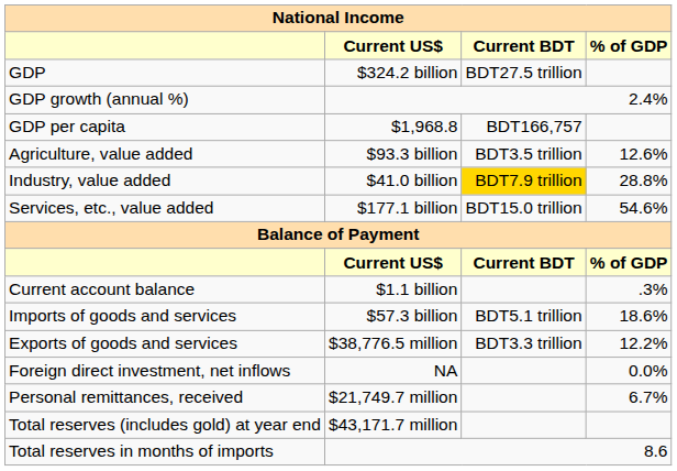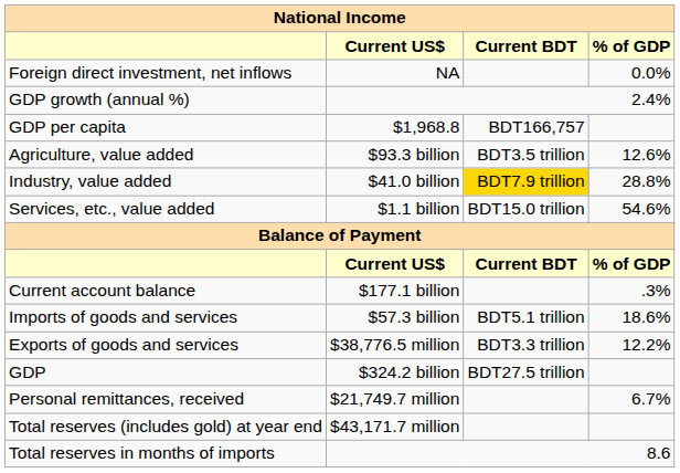 <table class="wikitable">
 <tr>
 <th colspan="4" style="background: #ffdead;">National Income</th>
 </tr>
 <tr>
 <th style="background: #ffffcd;"></th>
 <th style="background: #ffffcd;">Current US$</th>
 <th style="background: #ffffcd;">Current BDT</th>
 <th style="background: #ffffcd;">% of GDP</th>
 </tr>
 <tr>
-<td>GDP</td>
-<td style="text-align: right;">$324.2 billion</td>
-<td style="text-align: right;">BDT27.5 trillion</td>
+<td>Foreign direct investment, net inflows</td>
+<td style="text-align: right;">NA</td>
 <td style="text-align: right;"></td>
+<td style="text-align: right;">0.0%</td>
 </tr>
 <tr>
 <td>GDP growth (annual %)</td>
 <td colspan="3"  style="text-align: right;">2.4%</td>
 </tr>
 <tr>
 <td>GDP per capita</td>
 <td style="text-align: right;">$1,968.8</td>
 <td style="text-align: right;">BDT166,757</td>
 <td style="text-align: right;"></td>
 </tr>
 <tr>
 <td>Agriculture, value added</td>
 <td style="text-align: right;">$93.3 billion</td>
 <td style="text-align: right;">BDT3.5 trillion</td>
 <td style="text-align: right;">12.6%</td>
 </tr>
 <tr>
 <td>Industry, value added</td>
 <td style="text-align: right;">$41.0 billion</td>
 <td style="background: gold; text-align: right;">BDT7.9 trillion</td>
 <td style="text-align: right;">28.8%</td>
 </tr>
 <tr>
 <td>Services, etc., value added</td>
-<td style="text-align: right;">$177.1 billion</td>
+<td style="text-align: right;">$1.1 billion</td>
 <td style="text-align: right;">BDT15.0 trillion</td>
 <td style="text-align: right;">54.6%</td>
 </tr>
 <tr>
 <th colspan="4" style="background: #ffdead;">Balance of Payment</th>
 </tr>
 <tr>
 <th style="background: #ffffcd;"></th>
 <th style="background: #ffffcd;">Current US$</th>
 <th style="background: #ffffcd;">Current BDT</th>
 <th style="background: #ffffcd;">% of GDP</th>
 </tr>
 <tr>
 <td>Current account balance</td>
-<td style="text-align: right;">$1.1 billion</td>
+<td style="text-align: right;">$177.1 billion</td>
 <td style="text-align: right;"></td>
 <td style="text-align: right;">.3%</td>
 </tr>
 <tr>
 <td>Imports of goods and services</td>
 <td style="text-align: right;">$57.3 billion</td>
 <td style="text-align: right;">BDT5.1 trillion</td>
 <td style="text-align: right;">18.6%</td>
 </tr>
 <tr>
 <td>Exports of goods and services</td>
 <td style="text-align: right;">$38,776.5 million</td>
 <td style="text-align: right;">BDT3.3 trillion</td>
 <td style="text-align: right;">12.2%</td>
 </tr>
 <tr>
-<td>Foreign direct investment, net inflows</td>
-<td style="text-align: right;">NA</td>
+<td>GDP</td>
+<td style="text-align: right;">$324.2 billion</td>
+<td style="text-align: right;">BDT27.5 trillion</td>
 <td style="text-align: right;"></td>
-<td style="text-align: right;">0.0%</td>
 </tr>
 <tr>
 <td>Personal remittances, received</td>
 <td style="text-align: right;">$21,749.7 million</td>
 <td style="text-align: right;"></td>
 <td style="text-align: right;">6.7%</td>
 </tr>
 <tr>
 <td>Total reserves (includes gold) at year end</td>
 <td style="text-align: right;">$43,171.7 million</td>
 <td style="text-align: right;"></td>
 <td style="text-align: right;"></td>
 </tr>
 <tr>
 <td>Total reserves in months of imports</td>
 <td colspan="3"  style="text-align: right;">8.6</td>
 </tr>
 </table>
